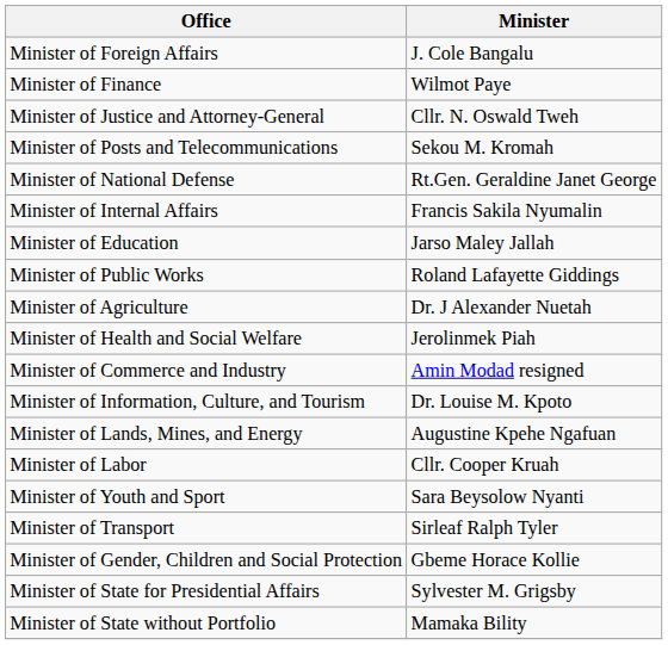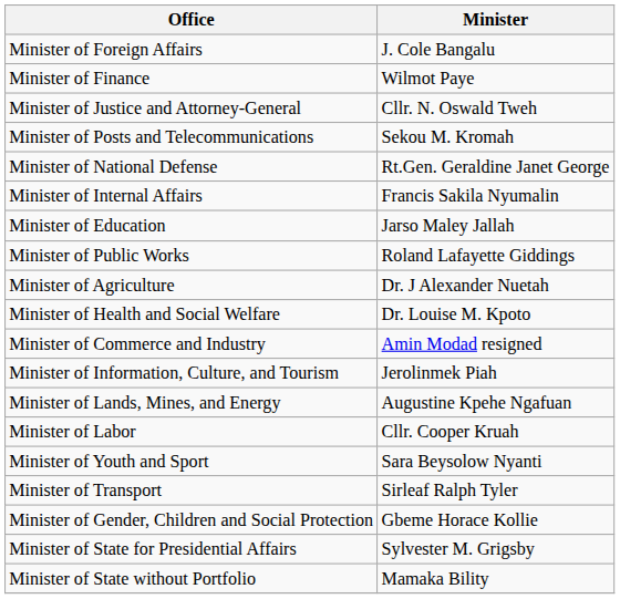 <table class="wikitable" style="font-size: 95%;">
 <tr>
 <th scope="col">Office</th>
 <th scope="col">Minister</th>
 </tr>
 <tr>
 <td align="left">Minister of Foreign Affairs</td>
 <td align="left">J. Cole Bangalu</td>
 </tr>
 <tr>
 <td align="left">Minister of Finance</td>
 <td align="left">Wilmot Paye</td>
 </tr>
 <tr>
 <td align="left">Minister of Justice and Attorney-General</td>
 <td align="left">Cllr. N. Oswald Tweh</td>
 </tr>
 <tr>
 <td align="left">Minister of Posts and Telecommunications</td>
 <td align="left">Sekou M. Kromah</td>
 </tr>
 <tr>
 <td align="left">Minister of National Defense</td>
 <td align="left">Rt.Gen. Geraldine Janet George</td>
 </tr>
 <tr>
 <td align="left">Minister of Internal Affairs</td>
 <td align="left">Francis Sakila Nyumalin</td>
 </tr>
 <tr>
 <td align="left">Minister of Education</td>
 <td align="left">Jarso Maley Jallah</td>
 </tr>
 <tr>
 <td align="left">Minister of Public Works</td>
 <td align="left">Roland Lafayette Giddings</td>
 </tr>
 <tr>
 <td align="left">Minister of Agriculture</td>
 <td align="left">Dr. J Alexander Nuetah</td>
 </tr>
 <tr>
 <td align="left">Minister of Health and Social Welfare</td>
-<td align="left">Jerolinmek Piah</td>
+<td align="left">Dr. Louise M. Kpoto</td>
 </tr>
 <tr>
 <td align="left">Minister of Commerce and Industry</td>
 <td align="left"><a href='#'>Amin Modad</a> resigned</td>
 </tr>
 <tr>
 <td align="left">Minister of Information, Culture, and Tourism</td>
-<td align="left">Dr. Louise M. Kpoto</td>
+<td align="left">Jerolinmek Piah</td>
 </tr>
 <tr>
 <td align="left">Minister of Lands, Mines, and Energy</td>
 <td align="left">Augustine Kpehe Ngafuan</td>
 </tr>
 <tr>
 <td align="left">Minister of Labor</td>
 <td align="left">Cllr. Cooper Kruah</td>
 </tr>
 <tr>
 <td align="left">Minister of Youth and Sport</td>
 <td align="left">Sara Beysolow Nyanti</td>
 </tr>
 <tr>
 <td align="left">Minister of Transport</td>
 <td align="left">Sirleaf Ralph Tyler</td>
 </tr>
 <tr>
 <td align="left">Minister of Gender, Children and Social Protection</td>
 <td align="left">Gbeme Horace Kollie</td>
 </tr>
 <tr>
 <td align="left">Minister of State for Presidential Affairs</td>
 <td align="left">Sylvester M. Grigsby</td>
 </tr>
 <tr>
 <td align="left">Minister of State without Portfolio</td>
 <td align="left">Mamaka Bility</td>
 </tr>
 <tr>
 </tr>
 </table>
